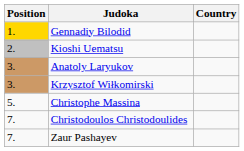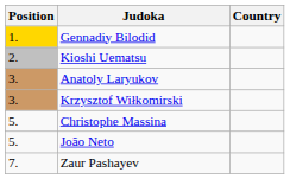 <table class=wikitable>
 <tr>
 <th width=10>Position</th>
 <th width=200>Judoka</th>
 <th width=10>Country</th>
 </tr>
 <tr>
 <td bgcolor=gold>1.</td>
 <td><a href='#'>Gennadiy Bilodid</a></td>
 <td></td>
 </tr>
 <tr>
 <td bgcolor="silver">2.</td>
 <td><a href='#'>Kioshi Uematsu</a></td>
 <td></td>
 </tr>
 <tr>
 <td bgcolor="CC9966">3.</td>
 <td><a href='#'>Anatoly Laryukov</a></td>
 <td></td>
 </tr>
 <tr>
 <td bgcolor="CC9966">3.</td>
 <td><a href='#'>Krzysztof Wiłkomirski</a></td>
 <td></td>
 </tr>
 <tr>
 <td>5.</td>
 <td><a href='#'>Christophe Massina</a></td>
 <td></td>
 </tr>
 <tr>
-<td>7.</td>
-<td><a href='#'>Christodoulos Christodoulides</a></td>
+<td>5.</td>
+<td><a href='#'>João Neto</a></td>
 <td></td>
 </tr>
 <tr>
 <td>7.</td>
 <td>Zaur Pashayev</td>
 <td></td>
 </tr>
 </table>
